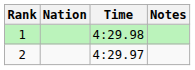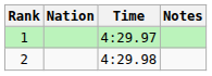 <table class="wikitable sortable" style="text-align:center">
 <tr>
 <th>Rank</th>
 <th>Nation</th>
 <th>Time</th>
 <th>Notes</th>
 </tr>
 <tr bgcolor=bbf3bb>
 <td>1</td>
 <td align=left></td>
-<td>4:29.98</td>
+<td>4:29.97</td>
 <td></td>
 </tr>
 <tr>
 <td>2</td>
 <td align=left></td>
-<td>4:29.97</td>
+<td>4:29.98</td>
 <td></td>
 </tr>
 </table>
